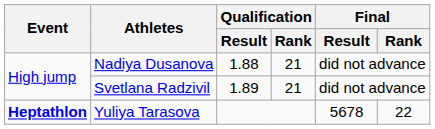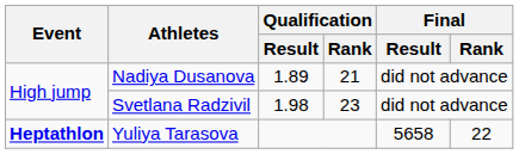 <table class="wikitable" border="1" style="font-size:90%">
 <tr>
 <th rowspan="2">Event</th>
 <th rowspan="2">Athletes</th>
 <th colspan="2">Qualification</th>
 <th colspan="2">Final</th>
 </tr>
 <tr>
 <th>Result</th>
 <th>Rank</th>
 <th>Result</th>
 <th>Rank</th>
 </tr>
 <tr>
 <td rowspan=2><a href='#'>High jump</a></td>
 <td><a href='#'>Nadiya Dusanova</a></td>
-<td align=center>1.88</td>
+<td align=center>1.89</td>
 <td align=center>21</td>
 <td align=center colspan="2">did not advance</td>
 </tr>
 <tr>
 <td><a href='#'>Svetlana Radzivil</a></td>
-<td align=center>1.89</td>
-<td align=center>21</td>
+<td align=center>1.98</td>
+<td align=center>23</td>
 <td align=center colspan="2">did not advance</td>
 </tr>
 <tr>
 <td><strong><a href='#'>Heptathlon</a></strong></td>
 <td><a href='#'>Yuliya Tarasova</a></td>
 <td align=center colspan="2"></td>
-<td align=center>5678</td>
+<td align=center>5658</td>
 <td align=center>22</td>
 </tr>
 </table>
